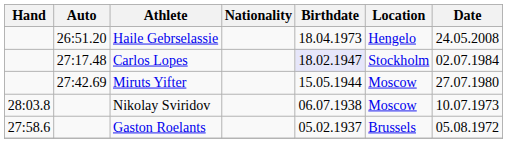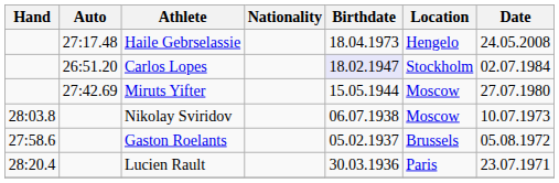 <table class="wikitable">
 <tr>
 <th>Hand</th>
 <th>Auto</th>
 <th>Athlete</th>
 <th>Nationality</th>
 <th>Birthdate</th>
 <th>Location</th>
 <th>Date</th>
 </tr>
 <tr>
 <td></td>
-<td>26:51.20</td>
+<td>27:17.48</td>
 <td><a href='#'>Haile Gebrselassie</a></td>
 <td></td>
 <td>18.04.1973</td>
 <td><a href='#'>Hengelo</a></td>
 <td>24.05.2008</td>
 </tr>
 <tr>
 <td></td>
-<td>27:17.48</td>
+<td>26:51.20</td>
 <td><a href='#'>Carlos Lopes</a></td>
 <td></td>
 <td style="background: lavender;">18.02.1947</td>
 <td><a href='#'>Stockholm</a></td>
 <td>02.07.1984</td>
 </tr>
 <tr>
 <td></td>
 <td>27:42.69</td>
 <td><a href='#'>Miruts Yifter</a></td>
 <td></td>
 <td>15.05.1944</td>
 <td><a href='#'>Moscow</a></td>
 <td>27.07.1980</td>
 </tr>
 <tr>
 <td>28:03.8</td>
 <td></td>
 <td>Nikolay Sviridov</td>
 <td></td>
 <td>06.07.1938</td>
 <td><a href='#'>Moscow</a></td>
 <td>10.07.1973</td>
 </tr>
 <tr>
 <td>27:58.6</td>
 <td></td>
 <td><a href='#'>Gaston Roelants</a></td>
 <td></td>
 <td>05.02.1937</td>
 <td><a href='#'>Brussels</a></td>
 <td>05.08.1972</td>
 </tr>
 <tr>
+<td>28:20.4</td>
+<td></td>
+<td>Lucien Rault</td>
+<td></td>
+<td>30.03.1936</td>
+<td><a href='#'>Paris</a></td>
+<td>23.07.1971</td>
+</tr>
+<tr>
 </tr>
 </table>
